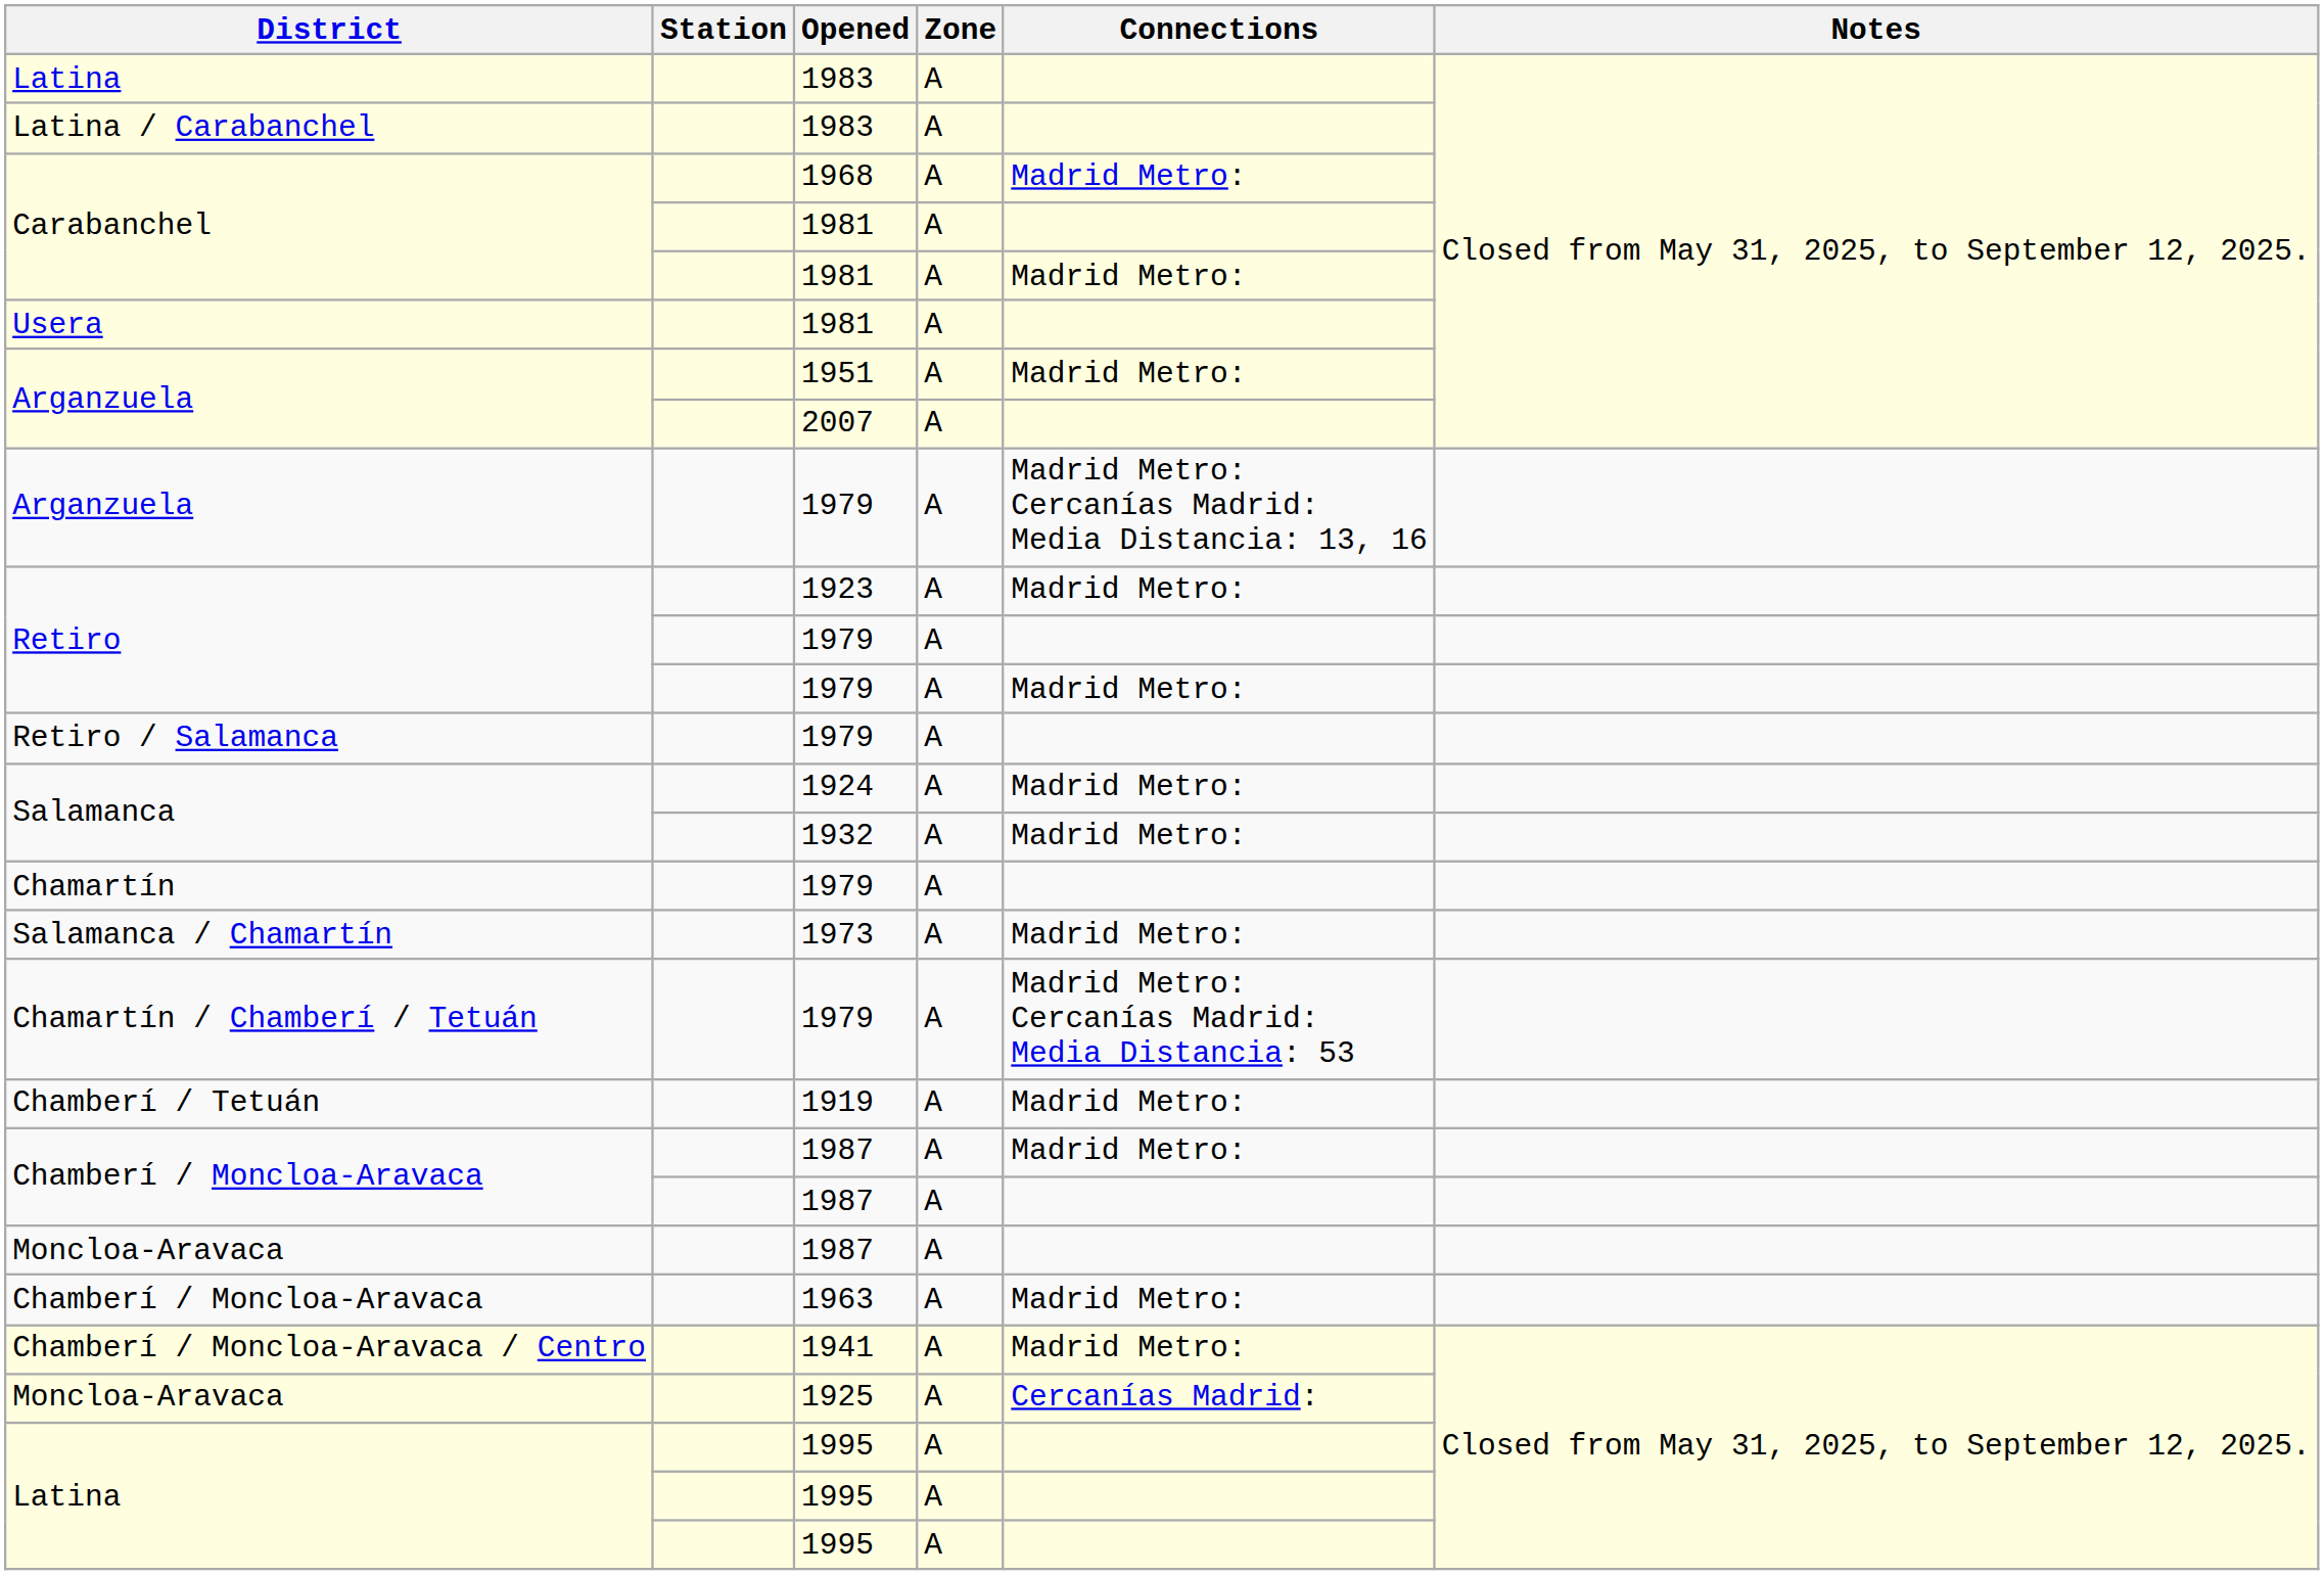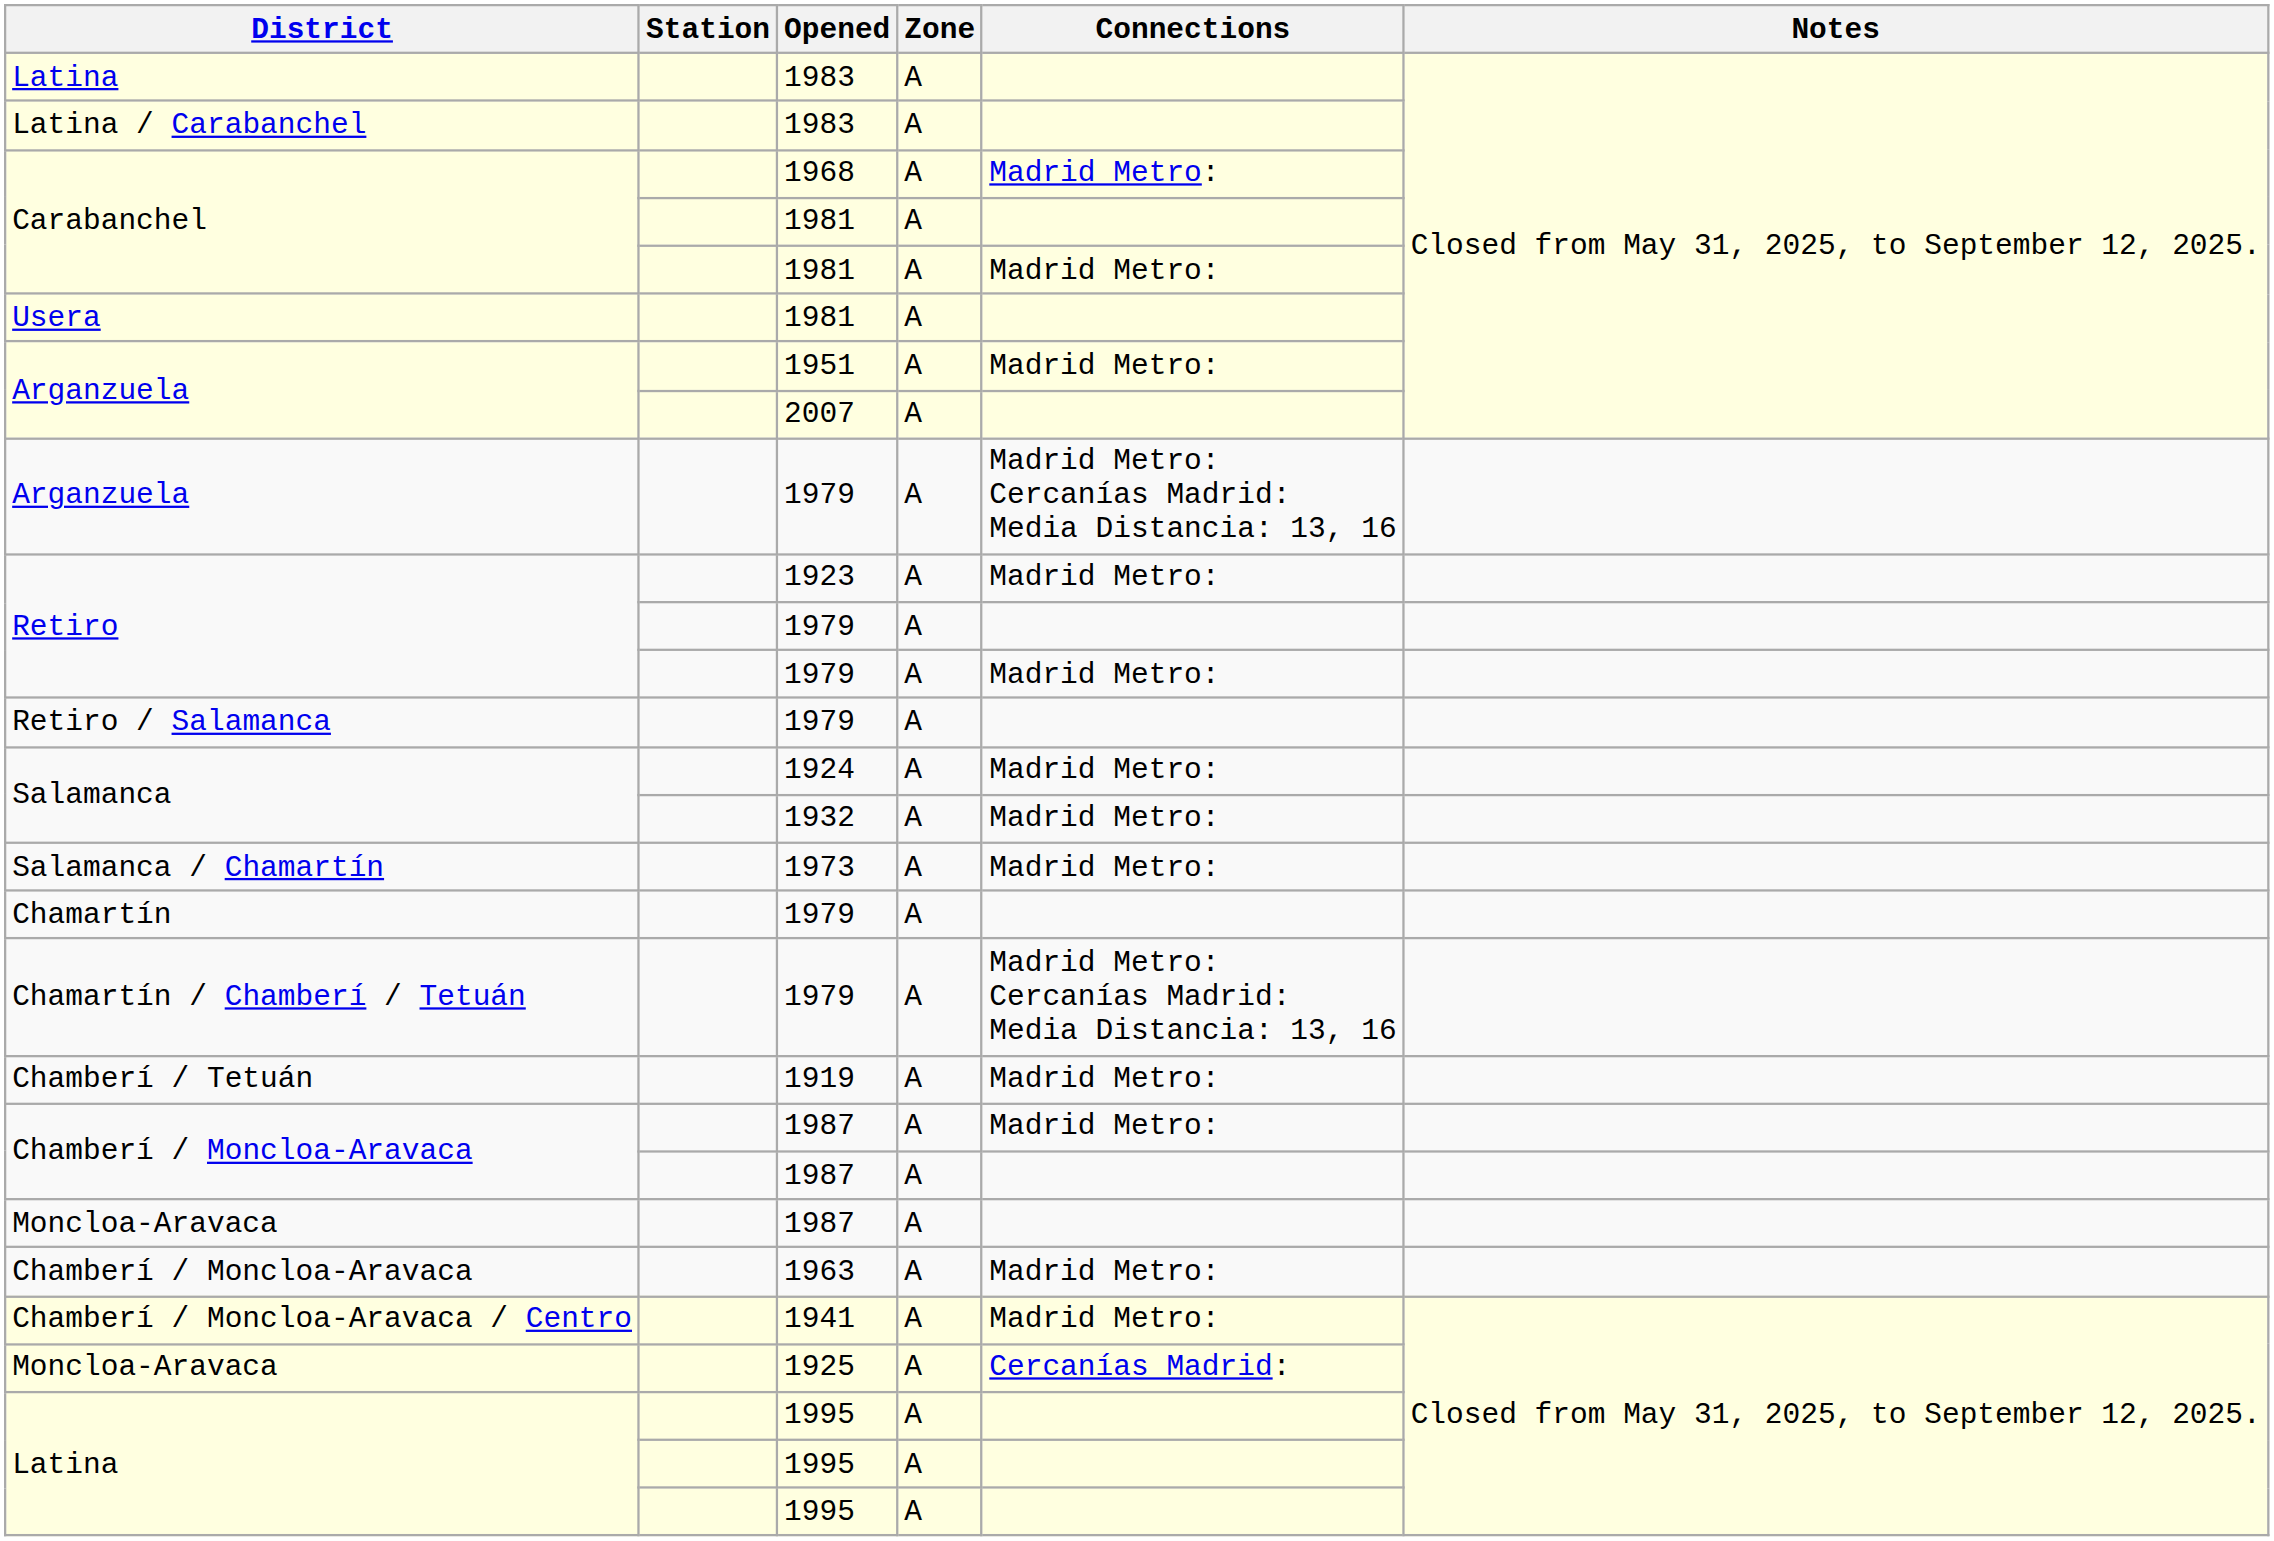 <table class=wikitable>
 <tr>
 <th><a href='#'>District</a></th>
 <th>Station</th>
 <th>Opened</th>
 <th>Zone</th>
 <th>Connections</th>
 <th>Notes</th>
 </tr>
 <tr style="background: lightyellow">
 <td><a href='#'>Latina</a></td>
 <td>  </td>
 <td>1983</td>
 <td>A</td>
 <td></td>
 <td rowspan="8">Closed from May 31, 2025, to September 12, 2025.</td>
 </tr>
 <tr style="background: lightyellow">
 <td>Latina / <a href='#'>Carabanchel</a></td>
 <td>  </td>
 <td>1983</td>
 <td>A</td>
 <td></td>
 </tr>
 <tr style="background: lightyellow">
 <td rowspan=3>Carabanchel</td>
 <td> </td>
 <td>1968</td>
 <td>A</td>
 <td><a href='#'>Madrid Metro</a>: </td>
 </tr>
 <tr style="background: lightyellow">
 <td> </td>
 <td>1981</td>
 <td>A</td>
 <td></td>
 </tr>
 <tr style="background: lightyellow">
 <td> </td>
 <td>1981</td>
 <td>A</td>
 <td>Madrid Metro: </td>
 </tr>
 <tr style="background: lightyellow">
 <td><a href='#'>Usera</a></td>
 <td>  </td>
 <td>1981</td>
 <td>A</td>
 <td></td>
 </tr>
 <tr style="background: lightyellow">
 <td rowspan="2"><a href='#'>Arganzuela</a></td>
 <td>  </td>
 <td>1951</td>
 <td>A</td>
 <td>Madrid Metro: </td>
 </tr>
 <tr style="background: lightyellow">
 <td>  </td>
 <td>2007</td>
 <td>A</td>
 <td></td>
 </tr>
 <tr>
 <td><a href='#'>Arganzuela</a></td>
 <td></td>
 <td>1979</td>
 <td>A</td>
 <td>Madrid Metro:  <br>Cercanías Madrid:   <br>Media Distancia: 13, 16</td>
 <td></td>
 </tr>
 <tr>
 <td rowspan=3><a href='#'>Retiro</a></td>
 <td> </td>
 <td>1923</td>
 <td>A</td>
 <td>Madrid Metro: </td>
 <td></td>
 </tr>
 <tr>
 <td> </td>
 <td>1979</td>
 <td>A</td>
 <td></td>
 <td></td>
 </tr>
 <tr>
 <td> </td>
 <td>1979</td>
 <td>A</td>
 <td>Madrid Metro: </td>
 <td></td>
 </tr>
 <tr>
 <td>Retiro / <a href='#'>Salamanca</a></td>
 <td></td>
 <td>1979</td>
 <td>A</td>
 <td></td>
 <td></td>
 </tr>
 <tr>
 <td rowspan=2>Salamanca</td>
 <td></td>
 <td>1924</td>
 <td>A</td>
 <td>Madrid Metro: </td>
 <td></td>
 </tr>
 <tr>
 <td></td>
 <td>1932</td>
 <td>A</td>
 <td>Madrid Metro:  </td>
 <td></td>
 </tr>
 <tr>
+<td>Salamanca / <a href='#'>Chamartín</a></td>
+<td></td>
+<td>1973</td>
+<td>A</td>
+<td>Madrid Metro:   </td>
+<td></td>
+</tr>
+<tr>
 <td>Chamartín</td>
 <td> </td>
 <td>1979</td>
 <td>A</td>
 <td></td>
 <td></td>
 </tr>
 <tr>
-<td>Salamanca / <a href='#'>Chamartín</a></td>
-<td></td>
-<td>1973</td>
-<td>A</td>
-<td>Madrid Metro:   </td>
-<td></td>
-</tr>
-<tr>
 <td>Chamartín / <a href='#'>Chamberí</a> / <a href='#'>Tetuán</a></td>
 <td> </td>
 <td>1979</td>
 <td>A</td>
-<td>Madrid Metro:  <br>Cercanías Madrid:       <br><a href='#'>Media Distancia</a>: 53</td>
+<td>Madrid Metro:  <br>Cercanías Madrid:   <br>Media Distancia: 13, 16</td>
 <td></td>
 </tr>
 <tr>
 <td>Chamberí / Tetuán</td>
 <td> </td>
 <td>1919</td>
 <td>A</td>
 <td>Madrid Metro:  </td>
 <td></td>
 </tr>
 <tr>
 <td rowspan=2>Chamberí / <a href='#'>Moncloa-Aravaca</a></td>
 <td> </td>
 <td>1987</td>
 <td>A</td>
 <td>Madrid Metro: </td>
 <td></td>
 </tr>
 <tr>
 <td></td>
 <td>1987</td>
 <td>A</td>
 <td></td>
 <td></td>
 </tr>
 <tr>
 <td>Moncloa-Aravaca</td>
 <td> </td>
 <td>1987</td>
 <td>A</td>
 <td></td>
 <td></td>
 </tr>
 <tr>
 <td>Chamberí / Moncloa-Aravaca</td>
 <td> </td>
 <td>1963</td>
 <td>A</td>
 <td>Madrid Metro: </td>
 <td></td>
 </tr>
 <tr style="background: lightyellow">
 <td>Chamberí / Moncloa-Aravaca / <a href='#'>Centro</a></td>
 <td>  </td>
 <td>1941</td>
 <td>A</td>
 <td>Madrid Metro:  </td>
 <td rowspan="5">Closed from May 31, 2025, to September 12, 2025.</td>
 </tr>
 <tr style="background: lightyellow">
 <td>Moncloa-Aravaca</td>
 <td>  </td>
 <td>1925</td>
 <td>A</td>
 <td><a href='#'>Cercanías Madrid</a>:   </td>
 </tr>
 <tr style="background: lightyellow">
 <td rowspan=3>Latina</td>
 <td> </td>
 <td>1995</td>
 <td>A</td>
 <td></td>
 </tr>
 <tr style="background: lightyellow">
 <td> </td>
 <td>1995</td>
 <td>A</td>
 <td></td>
 </tr>
 <tr style="background: lightyellow">
 <td>  </td>
 <td>1995</td>
 <td>A</td>
 <td></td>
 </tr>
 </table>
